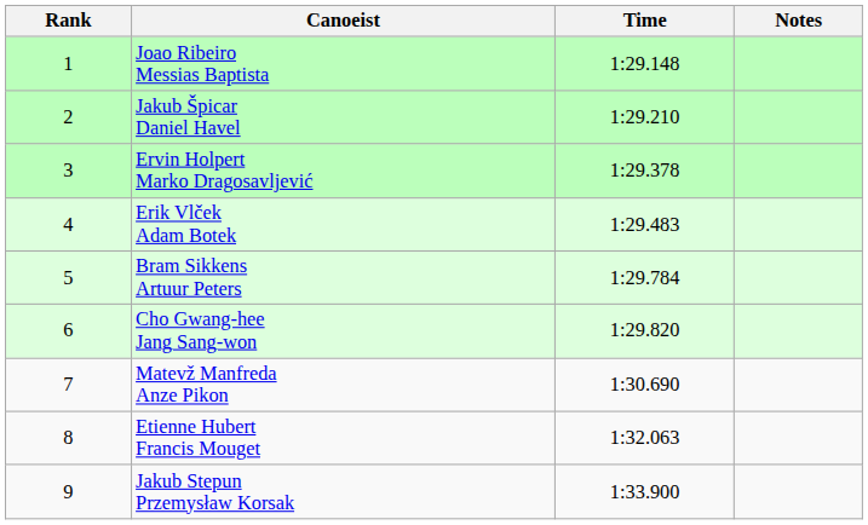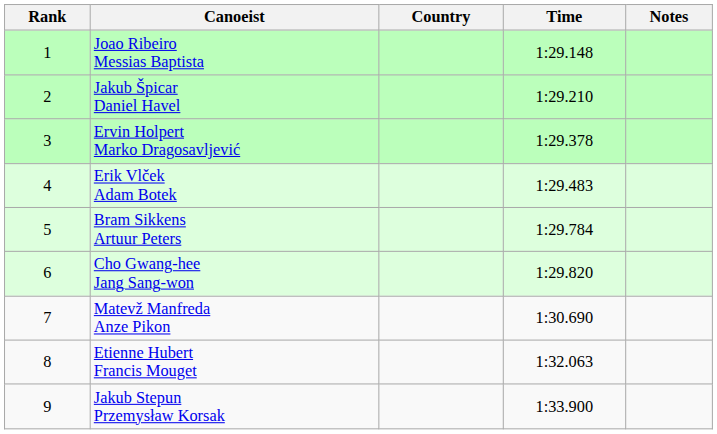 <table class="wikitable" style="text-align:center;width: 55%">
 <tr>
 <th>Rank</th>
 <th>Canoeist</th>
+<th>Country</th>
 <th>Time</th>
 <th>Notes</th>
 </tr>
 <tr bgcolor=bbffbb>
 <td>1</td>
 <td align="left"><a href='#'>Joao Ribeiro</a><br><a href='#'>Messias Baptista</a></td>
+<td align="left"></td>
 <td>1:29.148</td>
 <td></td>
 </tr>
 <tr bgcolor=bbffbb>
 <td>2</td>
 <td align="left"><a href='#'>Jakub Špicar</a><br><a href='#'>Daniel Havel</a></td>
+<td align="left"></td>
 <td>1:29.210</td>
 <td></td>
 </tr>
 <tr bgcolor=bbffbb>
 <td>3</td>
 <td align="left"><a href='#'>Ervin Holpert</a><br><a href='#'>Marko Dragosavljević</a></td>
+<td align="left"></td>
 <td>1:29.378</td>
 <td></td>
 </tr>
 <tr bgcolor=ddffdd>
 <td>4</td>
 <td align="left"><a href='#'>Erik Vlček</a><br><a href='#'>Adam Botek</a></td>
+<td align="left"></td>
 <td>1:29.483</td>
 <td></td>
 </tr>
 <tr bgcolor=ddffdd>
 <td>5</td>
 <td align="left"><a href='#'>Bram Sikkens</a><br><a href='#'>Artuur Peters</a></td>
+<td align="left"></td>
 <td>1:29.784</td>
 <td></td>
 </tr>
 <tr bgcolor=ddffdd>
 <td>6</td>
 <td align="left"><a href='#'>Cho Gwang-hee</a><br><a href='#'>Jang Sang-won</a></td>
+<td align="left"></td>
 <td>1:29.820</td>
 <td></td>
 </tr>
 <tr>
 <td>7</td>
 <td align="left"><a href='#'>Matevž Manfreda</a><br><a href='#'>Anze Pikon</a></td>
+<td align="left"></td>
 <td>1:30.690</td>
 <td></td>
 </tr>
 <tr>
 <td>8</td>
 <td align="left"><a href='#'>Etienne Hubert</a><br><a href='#'>Francis Mouget</a></td>
+<td align="left"></td>
 <td>1:32.063</td>
 <td></td>
 </tr>
 <tr>
 <td>9</td>
 <td align="left"><a href='#'>Jakub Stepun</a><br><a href='#'>Przemysław Korsak</a></td>
+<td align="left"></td>
 <td>1:33.900</td>
 <td></td>
 </tr>
 </table>
